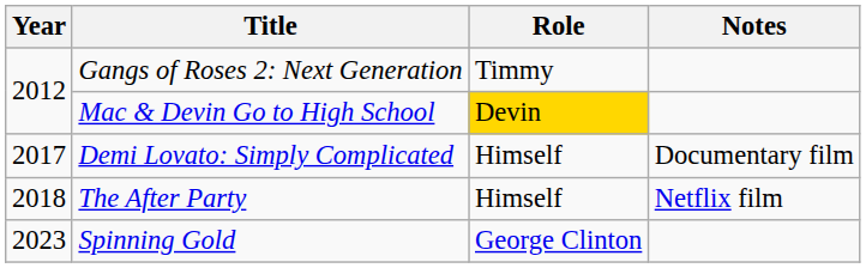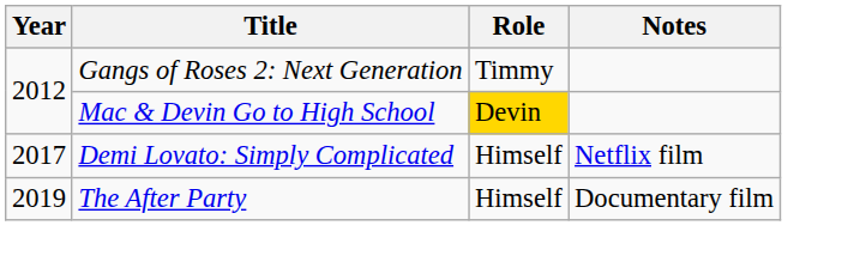 <table class="wikitable sortable plainrowheaders">
 <tr>
 <th scope="col">Year</th>
 <th scope="col">Title</th>
 <th scope="col">Role</th>
 <th scope="col" class="unsortable">Notes</th>
 </tr>
 <tr>
 <td rowspan="2">2012</td>
 <td><em>Gangs of Roses 2: Next Generation</em></td>
 <td>Timmy</td>
 <td></td>
 </tr>
 <tr>
 <td><em><a href='#'>Mac & Devin Go to High School</a></em></td>
 <td style="background: gold;">Devin</td>
 <td></td>
 </tr>
 <tr>
 <td>2017</td>
 <td><em><a href='#'>Demi Lovato: Simply Complicated</a></em></td>
 <td>Himself</td>
-<td>Documentary film</td>
-</tr>
-<tr>
-<td>2018</td>
-<td><em><a href='#'>The After Party</a></em></td>
-<td>Himself</td>
 <td><a href='#'>Netflix</a> film</td>
 </tr>
 <tr>
-<td>2023</td>
-<td><em><a href='#'>Spinning Gold</a></em></td>
-<td><a href='#'>George Clinton</a></td>
-<td></td>
+<td>2019</td>
+<td><em><a href='#'>The After Party</a></em></td>
+<td>Himself</td>
+<td>Documentary film</td>
 </tr>
 </table>
